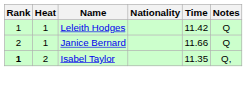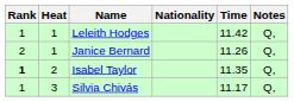 <table class="wikitable sortable" style="text-align:center; font-size:95%">
 <tr>
 <th>Rank</th>
 <th>Heat</th>
 <th>Name</th>
 <th>Nationality</th>
 <th>Time</th>
 <th>Notes</th>
 </tr>
 <tr bgcolor=ccffcc>
 <td>1</td>
 <td>1</td>
 <td align=left><a href='#'>Leleith Hodges</a></td>
 <td align=left></td>
 <td>11.42</td>
-<td>Q</td>
+<td>Q, </td>
 </tr>
 <tr bgcolor=ccffcc>
 <td>2</td>
 <td>1</td>
 <td align=left><a href='#'>Janice Bernard</a></td>
 <td align=left></td>
-<td>11.66</td>
-<td>Q</td>
+<td>11.26</td>
+<td>Q, </td>
 </tr>
 <tr bgcolor=ccffcc>
 <td><strong>1</strong></td>
 <td>2</td>
 <td align=left><a href='#'>Isabel Taylor</a></td>
 <td align=left></td>
 <td>11.35</td>
 <td>Q, </td>
 </tr>
+<tr bgcolor=ccffcc>
+<td>1</td>
+<td>3</td>
+<td align=left><a href='#'>Silvia Chivás</a></td>
+<td align=left></td>
+<td>11.17</td>
+<td>Q, </td>
+</tr>
 </table>
